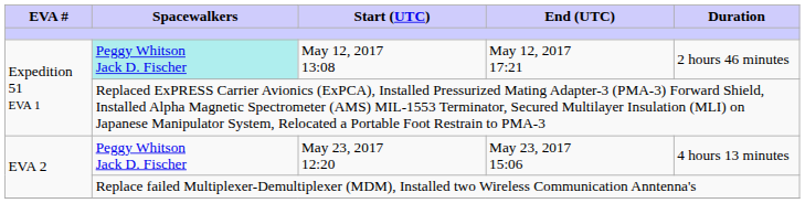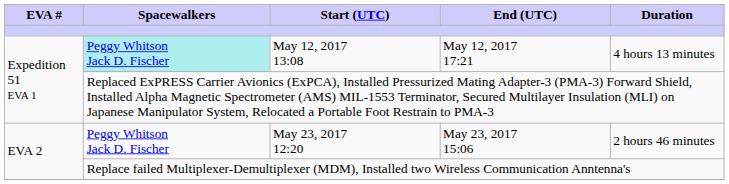 <table class="wikitable">
 <tr bgcolor="#cfccfc">
 <td scope="col" width="100" align="center"><strong>EVA #</strong></td>
 <td scope="col" width="300" align="center"><strong>Spacewalkers</strong></td>
 <td scope="col" width="300" align="center"><strong>Start (<a href='#'>UTC</a>)</strong></td>
 <td scope="col" width="300" align="center"><strong>End (UTC)</strong></td>
 <td scope="col" width="175" align="center"><strong>Duration</strong></td>
 </tr>
 <tr>
 <td colspan="6" bgcolor="#ccccff" height="5px"></td>
 </tr>
 <tr>
 <td rowspan=2>Expedition 51<br><small>EVA 1</small><br></td>
 <td style="background: paleturquoise;"> <a href='#'>Peggy Whitson</a><br> <a href='#'>Jack D. Fischer</a></td>
 <td>May 12, 2017<br>13:08</td>
 <td>May 12, 2017<br>17:21</td>
-<td>2 hours 46 minutes</td>
+<td>4 hours 13 minutes</td>
 </tr>
 <tr>
 <td colspan=4>Replaced ExPRESS Carrier Avionics (ExPCA), Installed Pressurized Mating Adapter-3 (PMA-3) Forward Shield, Installed Alpha Magnetic Spectrometer (AMS) MIL-1553 Terminator, Secured Multilayer Insulation (MLI) on Japanese Manipulator System, Relocated a Portable Foot Restrain to PMA-3</td>
 </tr>
 <tr>
 <td rowspan=2>EVA 2</td>
 <td> <a href='#'>Peggy Whitson</a><br> <a href='#'>Jack D. Fischer</a></td>
 <td>May 23, 2017<br>12:20</td>
 <td>May 23, 2017<br>15:06</td>
-<td>4 hours 13 minutes</td>
+<td>2 hours 46 minutes</td>
 </tr>
 <tr>
 <td colspan=4>Replace failed Multiplexer-Demultiplexer (MDM), Installed two Wireless Communication Anntenna's</td>
 </tr>
 <tr>
 </tr>
 </table>
